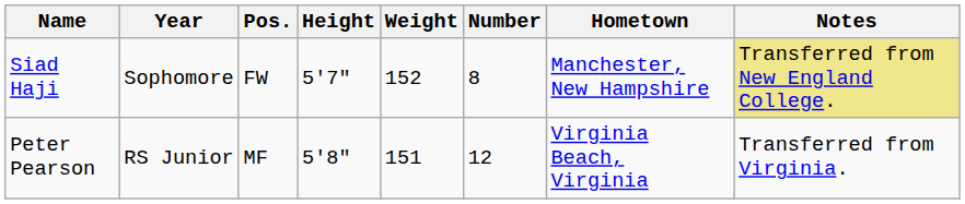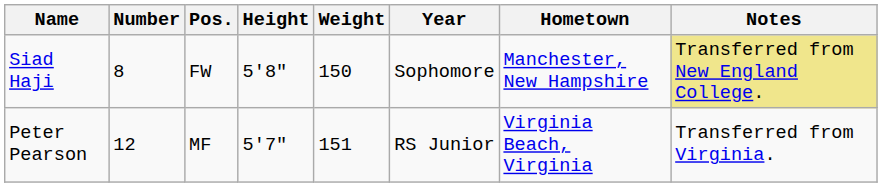 <table class="wikitable sortable" border="1">
 <tr>
 <th>Name</th>
-<th>Year</th>
+<th>Number</th>
 <th>Pos.</th>
 <th>Height</th>
 <th>Weight</th>
-<th>Number</th>
+<th>Year</th>
 <th>Hometown</th>
 <th class="unsortable">Notes</th>
 </tr>
 <tr>
 <td><a href='#'>Siad Haji</a></td>
+<td>8</td>
+<td>FW</td>
+<td>5'8"</td>
+<td>150</td>
 <td>Sophomore</td>
-<td>FW</td>
-<td>5'7"</td>
-<td>152</td>
-<td>8</td>
 <td><a href='#'>Manchester, New Hampshire</a></td>
 <td style="background: khaki;">Transferred from <a href='#'>New England College</a>.</td>
 </tr>
 <tr>
 <td>Peter Pearson</td>
+<td>12</td>
+<td>MF</td>
+<td>5'7"</td>
+<td>151</td>
 <td>RS Junior</td>
-<td>MF</td>
-<td>5'8"</td>
-<td>151</td>
-<td>12</td>
 <td><a href='#'>Virginia Beach, Virginia</a></td>
 <td>Transferred from <a href='#'>Virginia</a>.</td>
 </tr>
 </table>
